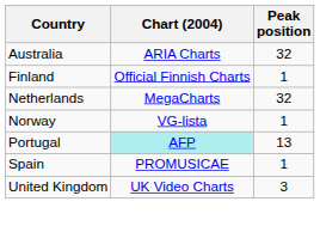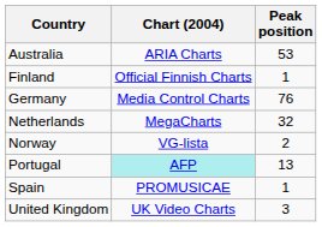 <table class="wikitable sortable">
 <tr>
 <th>Country</th>
 <th>Chart (2004)</th>
 <th>Peak<br>position</th>
 </tr>
 <tr>
 <td>Australia</td>
 <td align="center"><a href='#'>ARIA Charts</a></td>
-<td align="center">32</td>
+<td align="center">53</td>
 </tr>
 <tr>
 <td>Finland</td>
 <td align="center"><a href='#'>Official Finnish Charts</a></td>
 <td align="center">1</td>
+</tr>
+<tr>
+<td>Germany</td>
+<td align="center"><a href='#'>Media Control Charts</a></td>
+<td align="center">76</td>
 </tr>
 <tr>
 <td>Netherlands</td>
 <td align="center"><a href='#'>MegaCharts</a></td>
 <td align="center">32</td>
 </tr>
 <tr>
 <td>Norway</td>
 <td align="center"><a href='#'>VG-lista</a></td>
-<td align="center">1</td>
+<td align="center">2</td>
 </tr>
 <tr>
 <td>Portugal</td>
 <td align="center" style="background: paleturquoise;"><a href='#'>AFP</a></td>
 <td align="center">13</td>
 </tr>
 <tr>
 <td>Spain</td>
 <td align="center"><a href='#'>PROMUSICAE</a></td>
 <td align="center">1</td>
 </tr>
 <tr>
 <td>United Kingdom</td>
 <td align="center"><a href='#'>UK Video Charts</a></td>
 <td align="center">3</td>
 </tr>
 </table>
